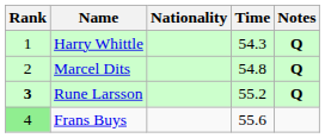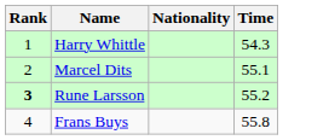 <table class="wikitable sortable" style="text-align:center">
 <tr>
 <th>Rank</th>
 <th>Name</th>
 <th>Nationality</th>
 <th>Time</th>
-<th>Notes</th>
 </tr>
 <tr bgcolor=ccffcc>
 <td>1</td>
 <td align=left><a href='#'>Harry Whittle</a></td>
 <td align=left></td>
 <td>54.3</td>
-<td><strong>Q</strong></td>
 </tr>
 <tr bgcolor=ccffcc>
 <td>2</td>
 <td align=left><a href='#'>Marcel Dits</a></td>
 <td align=left></td>
-<td>54.8</td>
-<td><strong>Q</strong></td>
+<td>55.1</td>
 </tr>
 <tr bgcolor=ccffcc>
 <td><strong>3</strong></td>
 <td align=left><a href='#'>Rune Larsson</a></td>
 <td align=left></td>
 <td>55.2</td>
-<td><strong>Q</strong></td>
 </tr>
 <tr>
-<td style="background: lightgreen;">4</td>
+<td>4</td>
 <td align=left><a href='#'>Frans Buys</a></td>
 <td align=left></td>
-<td>55.6</td>
-<td></td>
+<td>55.8</td>
 </tr>
 </table>
